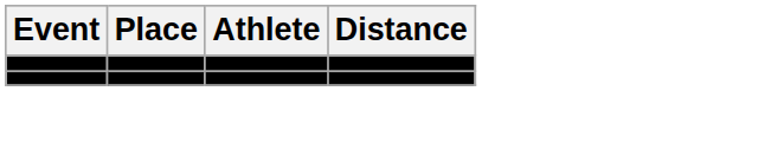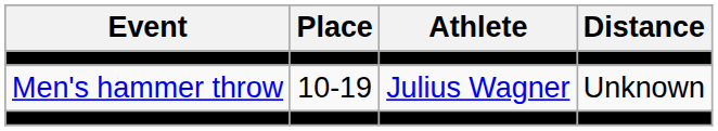 <table class=wikitable>
 <tr>
 <th>Event</th>
 <th>Place</th>
 <th>Athlete</th>
 <th>Distance</th>
 </tr>
 <tr bgcolor=black>
 <td></td>
 <td></td>
 <td></td>
 <td></td>
 </tr>
+<tr align=center>
+<td align=left><a href='#'>Men's hammer throw</a></td>
+<td>10-19</td>
+<td align=left><a href='#'>Julius Wagner</a></td>
+<td>Unknown</td>
+</tr>
 <tr bgcolor=black>
 <td></td>
 <td></td>
 <td></td>
 <td></td>
 </tr>
 </table>
